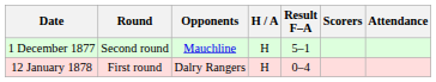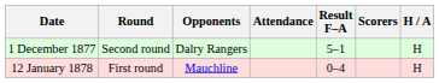 <table class="wikitable" style="text-align:center">
 <tr>
 <th>Date</th>
 <th>Round</th>
 <th>Opponents</th>
-<th>H / A</th>
+<th>Attendance</th>
 <th>Result<br>F–A</th>
 <th>Scorers</th>
-<th>Attendance</th>
+<th>H / A</th>
 </tr>
 <tr bgcolor=#ddffdd>
 <td>1 December 1877</td>
 <td>Second round</td>
-<td><a href='#'>Mauchline</a></td>
-<td>H</td>
+<td>Dalry Rangers</td>
+<td></td>
 <td>5–1</td>
 <td></td>
-<td></td>
+<td>H</td>
 </tr>
 <tr bgcolor=#ffdddd>
 <td>12 January 1878</td>
 <td>First round</td>
-<td>Dalry Rangers</td>
-<td>H</td>
+<td><a href='#'>Mauchline</a></td>
+<td></td>
 <td>0–4</td>
 <td></td>
-<td></td>
+<td>H</td>
 </tr>
 </table>
